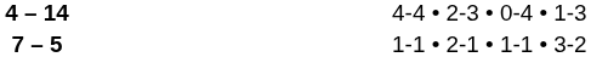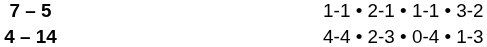 <table>
 <tr>
 <th width=200></th>
 <th width=80></th>
 <th width=200></th>
 <th width=220></th>
 </tr>
 <tr>
+<td align=right><strong></strong></td>
+<td align=center><strong>7 – 5</strong></td>
+<td></td>
+<td>1-1 • 2-1 • 1-1 • 3-2</td>
+</tr>
+<tr>
 <td align=right></td>
 <td align=center><strong>4 – 14</strong></td>
 <td><strong></strong></td>
 <td>4-4 • 2-3 • 0-4 • 1-3</td>
 </tr>
-<tr>
-<td align=right><strong></strong></td>
-<td align=center><strong>7 – 5</strong></td>
-<td></td>
-<td>1-1 • 2-1 • 1-1 • 3-2</td>
-</tr>
 </table>
